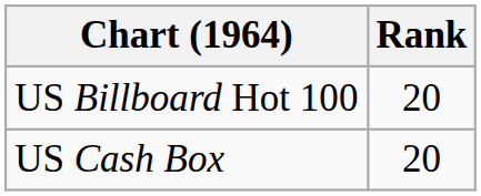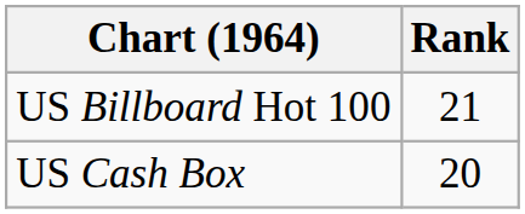 <table class="wikitable">
 <tr>
 <th>Chart (1964)</th>
 <th style="text-align:center;">Rank</th>
 </tr>
 <tr>
 <td>US <em>Billboard</em> Hot 100</td>
-<td style="text-align:center;">20</td>
+<td style="text-align:center;">21</td>
 </tr>
 <tr>
 <td>US <em>Cash Box</em></td>
 <td style="text-align:center;">20</td>
 </tr>
 </table>
